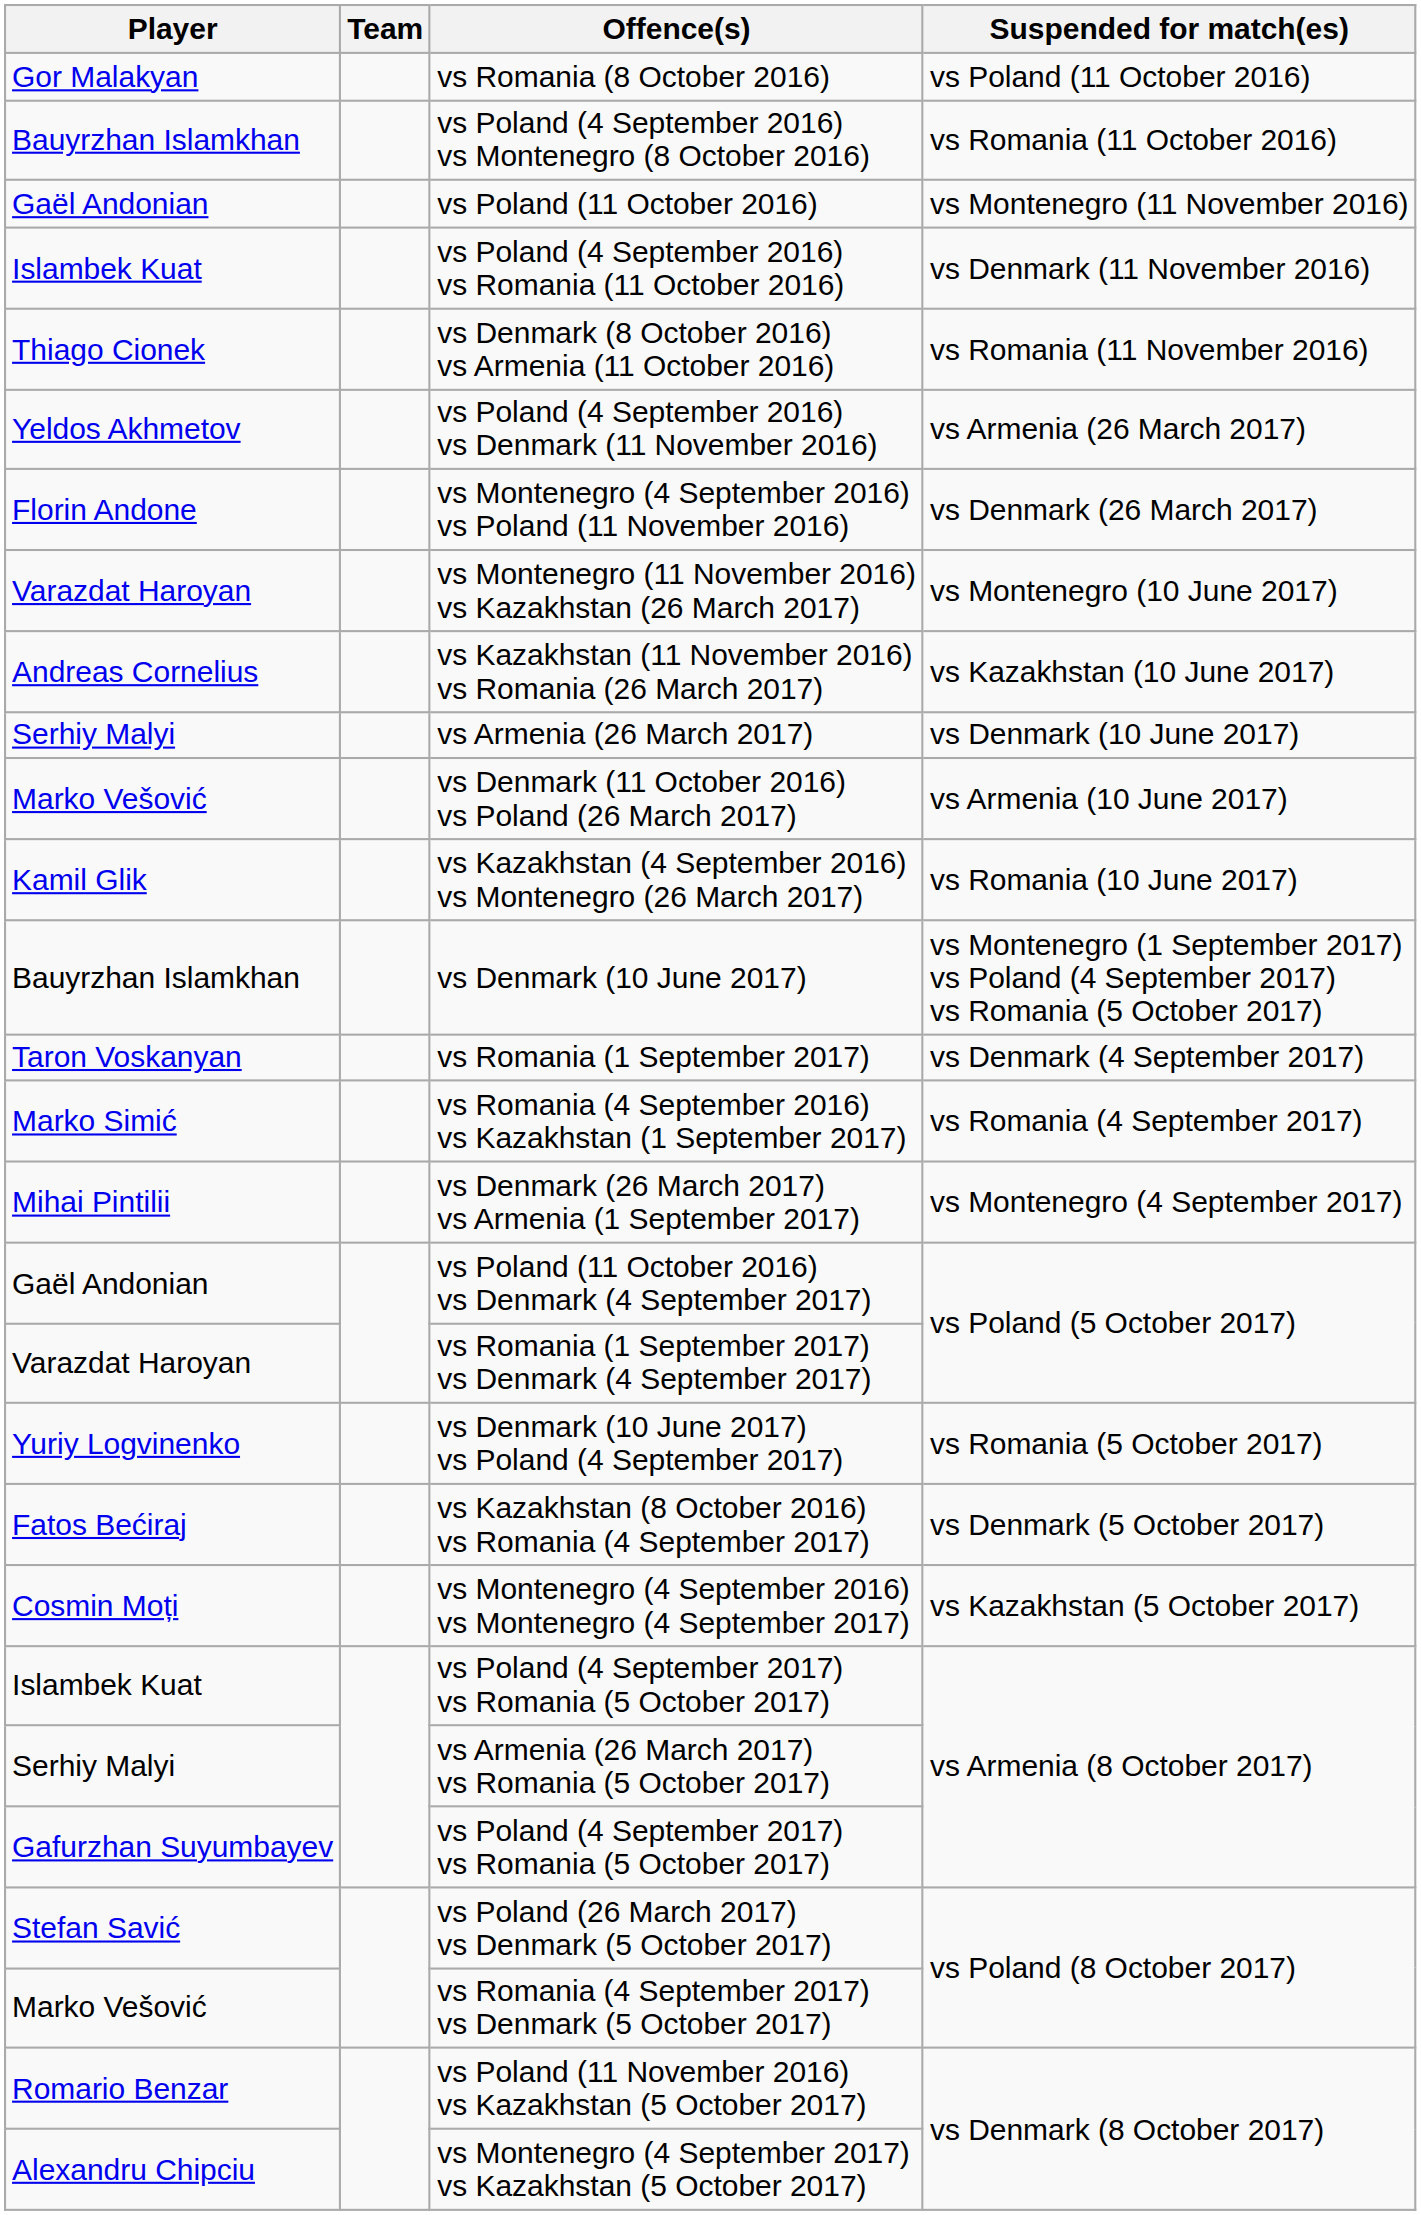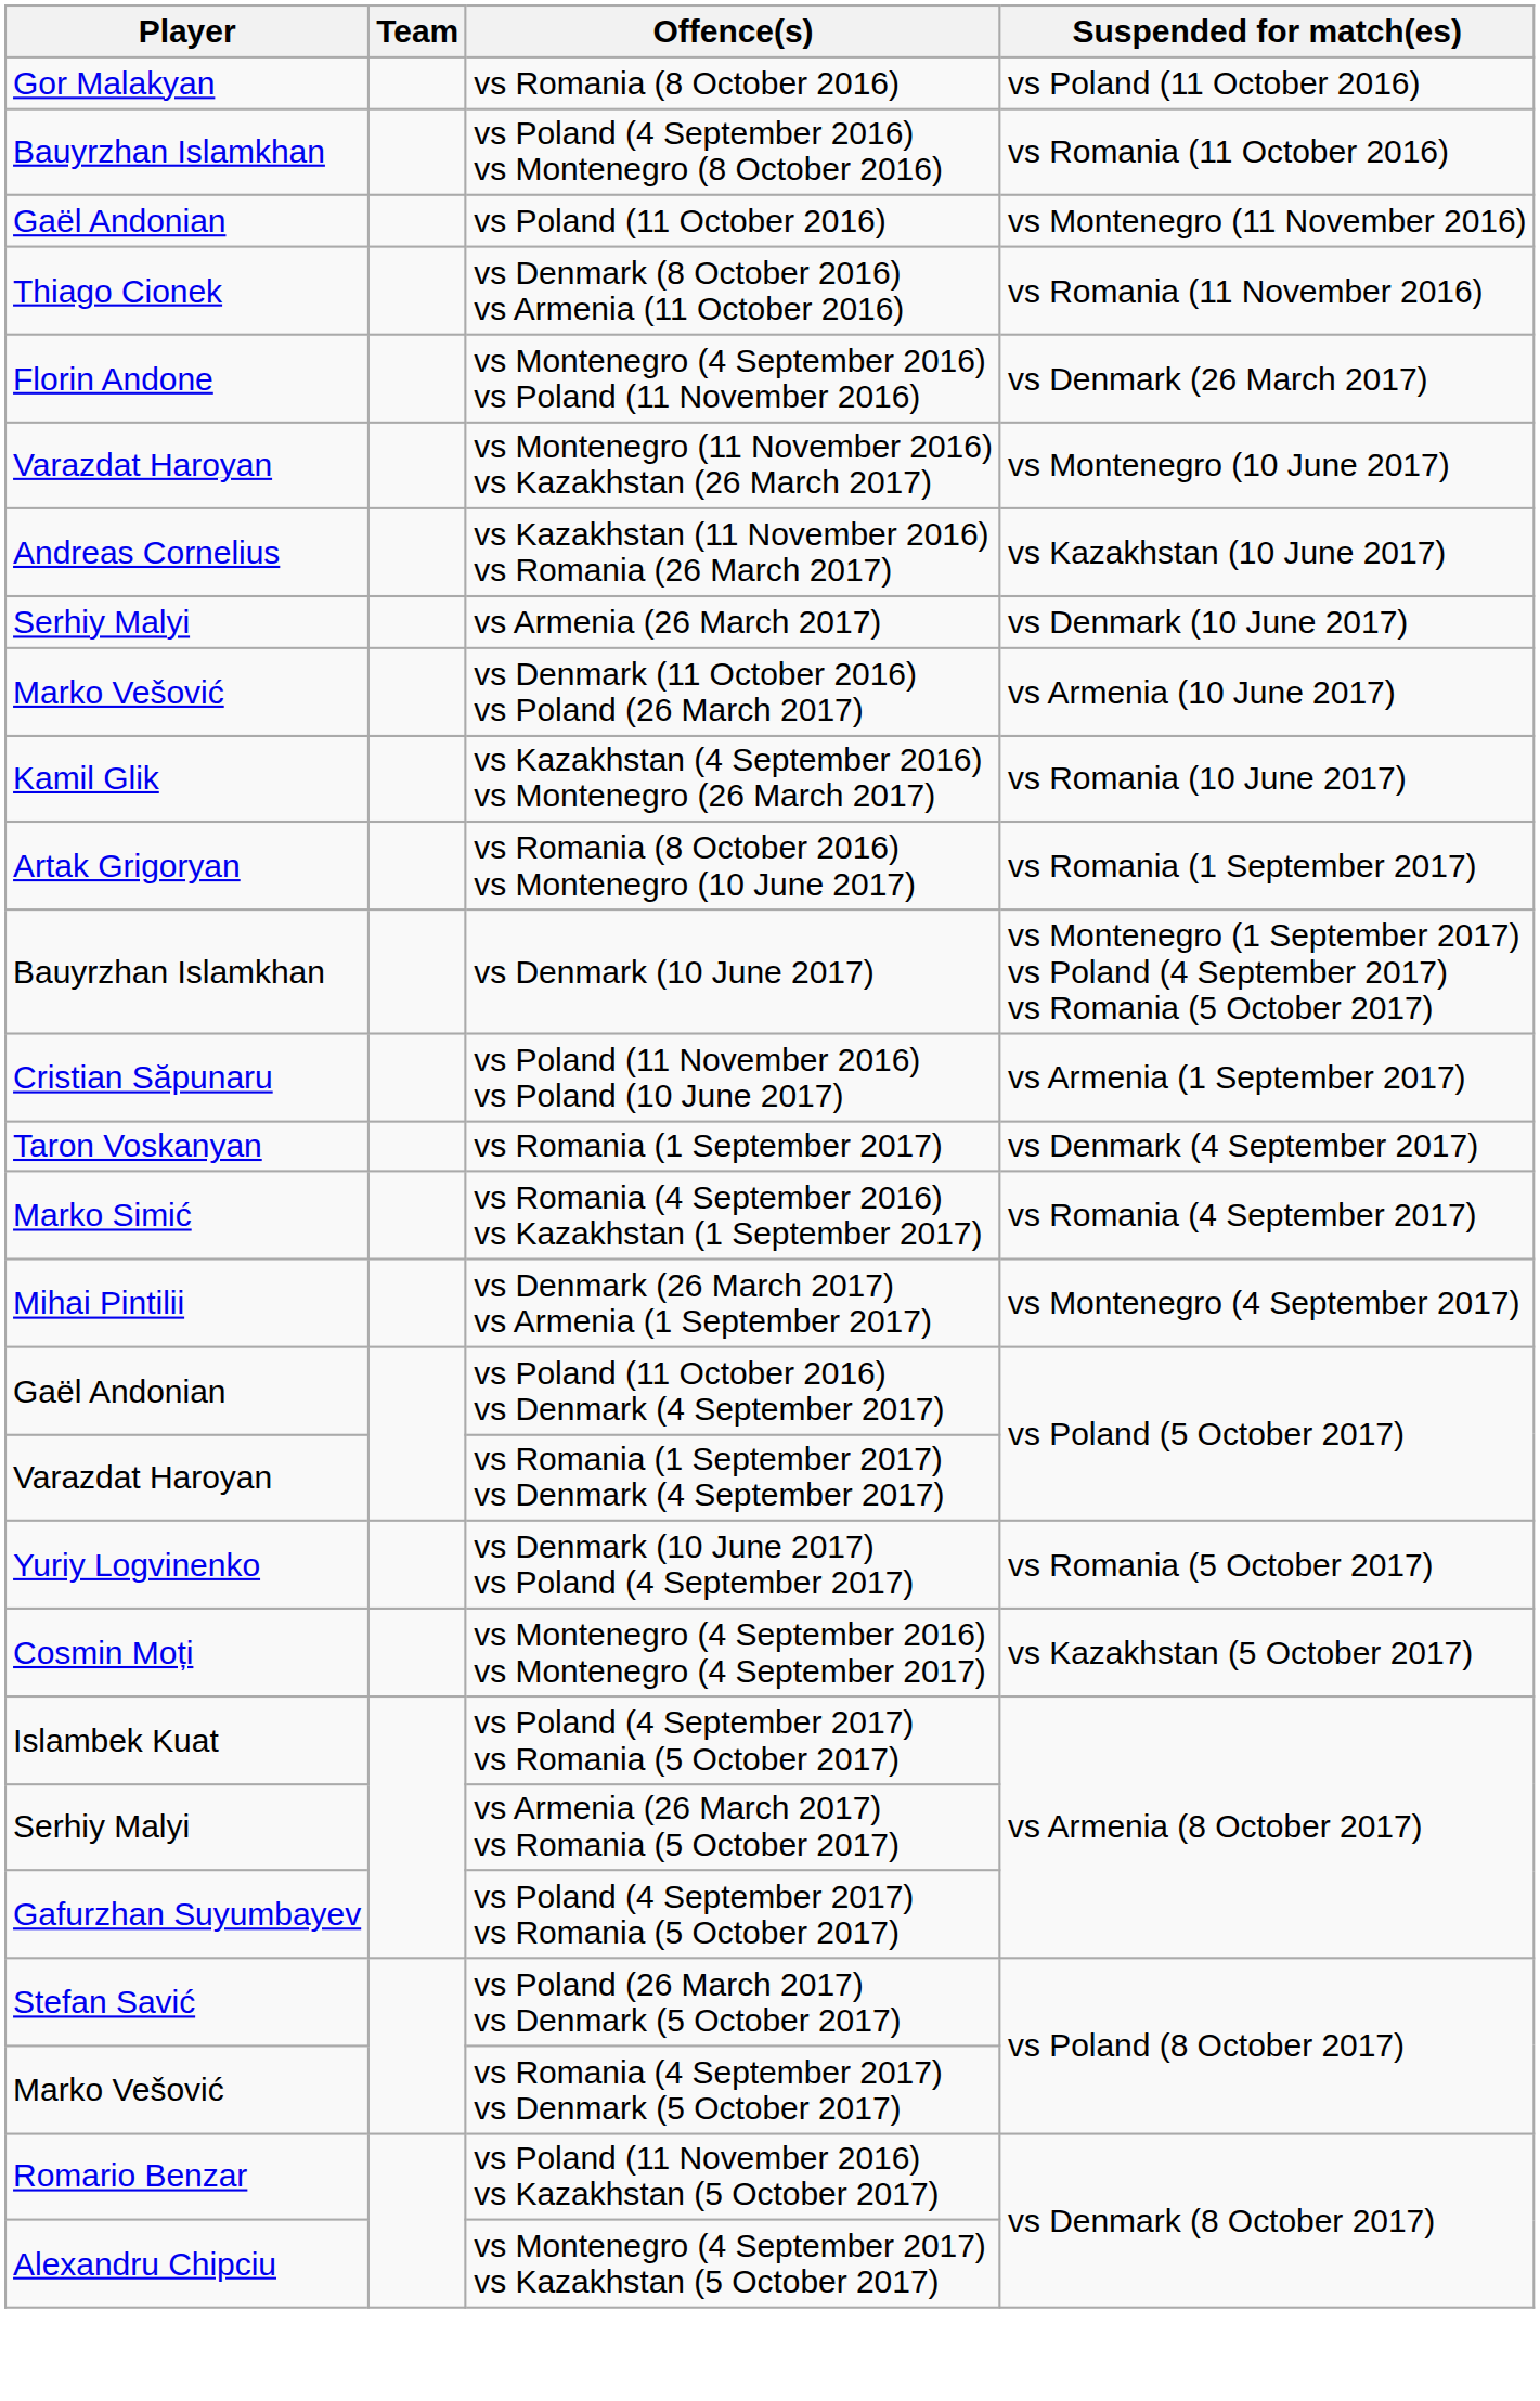 <table class="wikitable sortable" style="font-size:90%">
 <tr>
 <th>Player</th>
 <th>Team</th>
 <th>Offence(s)</th>
 <th>Suspended for match(es)</th>
 </tr>
 <tr>
 <td><a href='#'>Gor Malakyan</a></td>
 <td></td>
 <td> vs Romania (8 October 2016)</td>
 <td>vs Poland (11 October 2016)</td>
 </tr>
 <tr>
 <td><a href='#'>Bauyrzhan Islamkhan</a></td>
 <td></td>
 <td> vs Poland (4 September 2016)<br> vs Montenegro (8 October 2016)</td>
 <td>vs Romania (11 October 2016)</td>
 </tr>
 <tr>
 <td><a href='#'>Gaël Andonian</a></td>
 <td></td>
 <td> vs Poland (11 October 2016)</td>
 <td>vs Montenegro (11 November 2016)</td>
 </tr>
 <tr>
-<td><a href='#'>Islambek Kuat</a></td>
-<td></td>
-<td> vs Poland (4 September 2016)<br> vs Romania (11 October 2016)</td>
-<td>vs Denmark (11 November 2016)</td>
-</tr>
-<tr>
 <td><a href='#'>Thiago Cionek</a></td>
 <td></td>
 <td> vs Denmark (8 October 2016)<br> vs Armenia (11 October 2016)</td>
 <td>vs Romania (11 November 2016)</td>
-</tr>
-<tr>
-<td><a href='#'>Yeldos Akhmetov</a></td>
-<td></td>
-<td> vs Poland (4 September 2016)<br> vs Denmark (11 November 2016)</td>
-<td>vs Armenia (26 March 2017)</td>
 </tr>
 <tr>
 <td><a href='#'>Florin Andone</a></td>
 <td></td>
 <td> vs Montenegro (4 September 2016)<br> vs Poland (11 November 2016)</td>
 <td>vs Denmark (26 March 2017)</td>
 </tr>
 <tr>
 <td><a href='#'>Varazdat Haroyan</a></td>
 <td></td>
 <td> vs Montenegro (11 November 2016)<br> vs Kazakhstan (26 March 2017)</td>
 <td>vs Montenegro (10 June 2017)</td>
 </tr>
 <tr>
 <td><a href='#'>Andreas Cornelius</a></td>
 <td></td>
 <td> vs Kazakhstan (11 November 2016)<br> vs Romania (26 March 2017)</td>
 <td>vs Kazakhstan (10 June 2017)</td>
 </tr>
 <tr>
 <td><a href='#'>Serhiy Malyi</a></td>
 <td></td>
 <td> vs Armenia (26 March 2017)</td>
 <td>vs Denmark (10 June 2017)</td>
 </tr>
 <tr>
 <td><a href='#'>Marko Vešović</a></td>
 <td></td>
 <td> vs Denmark (11 October 2016)<br> vs Poland (26 March 2017)</td>
 <td>vs Armenia (10 June 2017)</td>
 </tr>
 <tr>
 <td><a href='#'>Kamil Glik</a></td>
 <td></td>
 <td> vs Kazakhstan (4 September 2016)<br> vs Montenegro (26 March 2017)</td>
 <td>vs Romania (10 June 2017)</td>
 </tr>
 <tr>
+<td><a href='#'>Artak Grigoryan</a></td>
+<td></td>
+<td> vs Romania (8 October 2016)<br> vs Montenegro (10 June 2017)</td>
+<td>vs Romania (1 September 2017)</td>
+</tr>
+<tr>
 <td>Bauyrzhan Islamkhan</td>
 <td></td>
 <td> vs Denmark (10 June 2017)</td>
 <td>vs Montenegro (1 September 2017)<br>vs Poland (4 September 2017)<br>vs Romania (5 October 2017)</td>
+</tr>
+<tr>
+<td><a href='#'>Cristian Săpunaru</a></td>
+<td></td>
+<td> vs Poland (11 November 2016)<br> vs Poland (10 June 2017)</td>
+<td>vs Armenia (1 September 2017)</td>
 </tr>
 <tr>
 <td><a href='#'>Taron Voskanyan</a></td>
 <td></td>
 <td> vs Romania (1 September 2017)</td>
 <td>vs Denmark (4 September 2017)</td>
 </tr>
 <tr>
 <td><a href='#'>Marko Simić</a></td>
 <td></td>
 <td> vs Romania (4 September 2016)<br> vs Kazakhstan (1 September 2017)</td>
 <td>vs Romania (4 September 2017)</td>
 </tr>
 <tr>
 <td><a href='#'>Mihai Pintilii</a></td>
 <td></td>
 <td> vs Denmark (26 March 2017)<br> vs Armenia (1 September 2017)</td>
 <td>vs Montenegro (4 September 2017)</td>
 </tr>
 <tr>
 <td>Gaël Andonian</td>
 <td rowspan=2></td>
 <td> vs Poland (11 October 2016)<br> vs Denmark (4 September 2017)</td>
 <td rowspan=2>vs Poland (5 October 2017)</td>
 </tr>
 <tr>
 <td>Varazdat Haroyan</td>
 <td> vs Romania (1 September 2017)<br> vs Denmark (4 September 2017)</td>
 </tr>
 <tr>
 <td><a href='#'>Yuriy Logvinenko</a></td>
 <td></td>
 <td> vs Denmark (10 June 2017)<br> vs Poland (4 September 2017)</td>
 <td>vs Romania (5 October 2017)</td>
-</tr>
-<tr>
-<td><a href='#'>Fatos Bećiraj</a></td>
-<td></td>
-<td> vs Kazakhstan (8 October 2016)<br> vs Romania (4 September 2017)</td>
-<td>vs Denmark (5 October 2017)</td>
 </tr>
 <tr>
 <td><a href='#'>Cosmin Moți</a></td>
 <td></td>
 <td> vs Montenegro (4 September 2016)<br> vs Montenegro (4 September 2017)</td>
 <td>vs Kazakhstan (5 October 2017)</td>
 </tr>
 <tr>
 <td>Islambek Kuat</td>
 <td rowspan=3></td>
 <td> vs Poland (4 September 2017)<br> vs Romania (5 October 2017)</td>
 <td rowspan=3>vs Armenia (8 October 2017)</td>
 </tr>
 <tr>
 <td>Serhiy Malyi</td>
 <td> vs Armenia (26 March 2017)<br> vs Romania (5 October 2017)</td>
 </tr>
 <tr>
 <td><a href='#'>Gafurzhan Suyumbayev</a></td>
 <td> vs Poland (4 September 2017)<br> vs Romania (5 October 2017)</td>
 </tr>
 <tr>
 <td><a href='#'>Stefan Savić</a></td>
 <td rowspan=2></td>
 <td> vs Poland (26 March 2017)<br> vs Denmark (5 October 2017)</td>
 <td rowspan=2>vs Poland (8 October 2017)</td>
 </tr>
 <tr>
 <td>Marko Vešović</td>
 <td> vs Romania (4 September 2017)<br> vs Denmark (5 October 2017)</td>
 </tr>
 <tr>
 <td><a href='#'>Romario Benzar</a></td>
 <td rowspan=2></td>
 <td> vs Poland (11 November 2016)<br> vs Kazakhstan (5 October 2017)</td>
 <td rowspan=2>vs Denmark (8 October 2017)</td>
 </tr>
 <tr>
 <td><a href='#'>Alexandru Chipciu</a></td>
 <td> vs Montenegro (4 September 2017)<br> vs Kazakhstan (5 October 2017)</td>
 </tr>
 </table>
